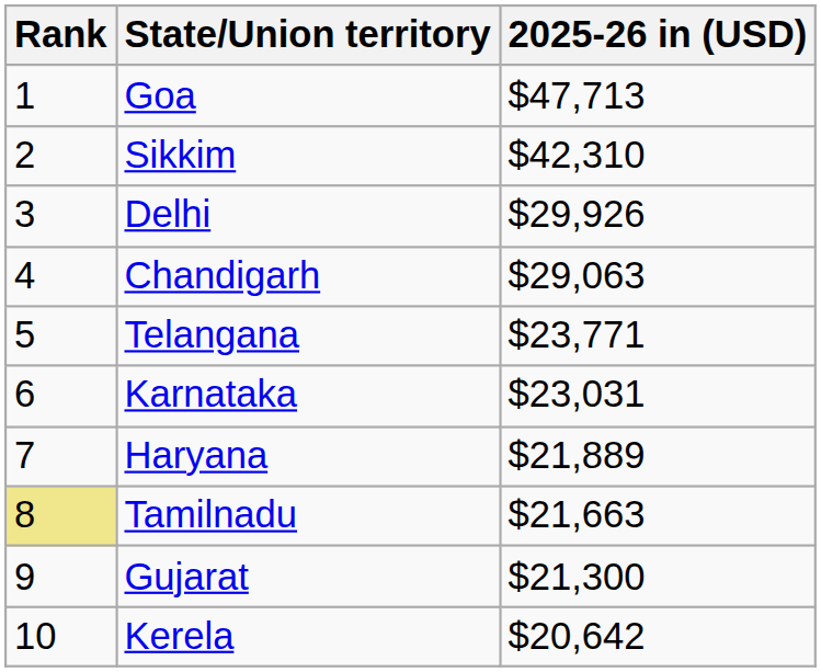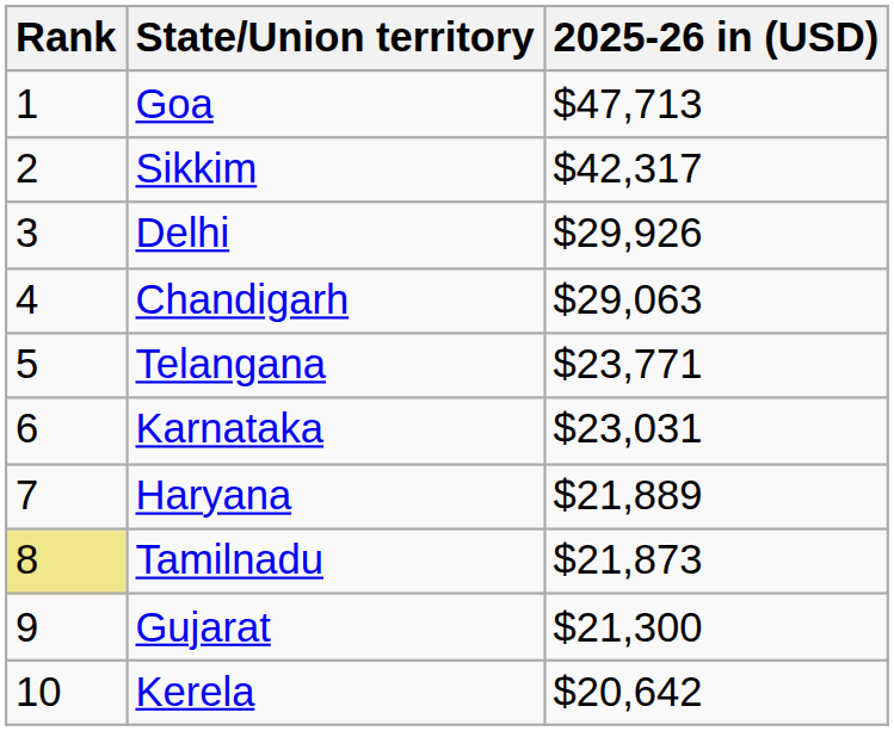 <table Class="wikitable sortable">
 <tr>
 <th><strong>Rank</strong></th>
 <th><strong>State/Union territory</strong></th>
 <th><strong>2025-26 in (USD)</strong></th>
 </tr>
 <tr>
 <td>1</td>
 <td><a href='#'>Goa</a></td>
 <td>$47,713</td>
 </tr>
 <tr>
 <td>2</td>
 <td><a href='#'>Sikkim</a></td>
-<td>$42,310</td>
+<td>$42,317</td>
 </tr>
 <tr>
 <td>3</td>
 <td><a href='#'>Delhi</a></td>
 <td>$29,926</td>
 </tr>
 <tr>
 <td>4</td>
 <td><a href='#'>Chandigarh</a></td>
 <td>$29,063</td>
 </tr>
 <tr>
 <td>5</td>
 <td><a href='#'>Telangana</a></td>
 <td>$23,771</td>
 </tr>
 <tr>
 <td>6</td>
 <td><a href='#'>Karnataka</a></td>
 <td>$23,031</td>
 </tr>
 <tr>
 <td>7</td>
 <td><a href='#'>Haryana</a></td>
 <td>$21,889</td>
 </tr>
 <tr>
 <td style="background: khaki;">8</td>
 <td><a href='#'>Tamilnadu</a></td>
-<td>$21,663</td>
+<td>$21,873</td>
 </tr>
 <tr>
 <td>9</td>
 <td><a href='#'>Gujarat</a></td>
 <td>$21,300</td>
 </tr>
 <tr>
 <td>10</td>
 <td><a href='#'>Kerela</a></td>
 <td>$20,642</td>
 </tr>
 </table>
